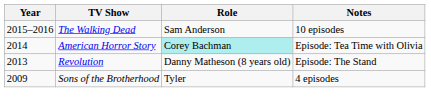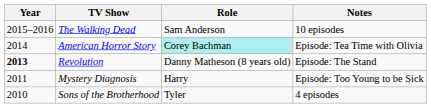 <table class="wikitable">
 <tr>
 <th>Year</th>
 <th>TV Show</th>
 <th>Role</th>
 <th>Notes</th>
 </tr>
 <tr>
 <td>2015–2016</td>
 <td><em><a href='#'>The Walking Dead</a></em></td>
 <td>Sam Anderson</td>
 <td>10 episodes</td>
 </tr>
 <tr>
 <td>2014</td>
 <td><em><a href='#'>American Horror Story</a></em></td>
 <td style="background: paleturquoise;">Corey Bachman</td>
 <td>Episode: Tea Time with Olivia</td>
 </tr>
 <tr>
-<td>2013</td>
+<td><strong>2013</strong></td>
 <td><em><a href='#'>Revolution</a></em></td>
 <td>Danny Matheson (8 years old)</td>
 <td>Episode: The Stand</td>
 </tr>
 <tr>
-<td>2009</td>
+<td>2011</td>
+<td><em>Mystery Diagnosis</em></td>
+<td>Harry</td>
+<td>Episode: Too Young to be Sick</td>
+</tr>
+<tr>
+<td>2010</td>
 <td><em>Sons of the Brotherhood</em></td>
 <td>Tyler</td>
 <td>4 episodes</td>
 </tr>
 </table>
